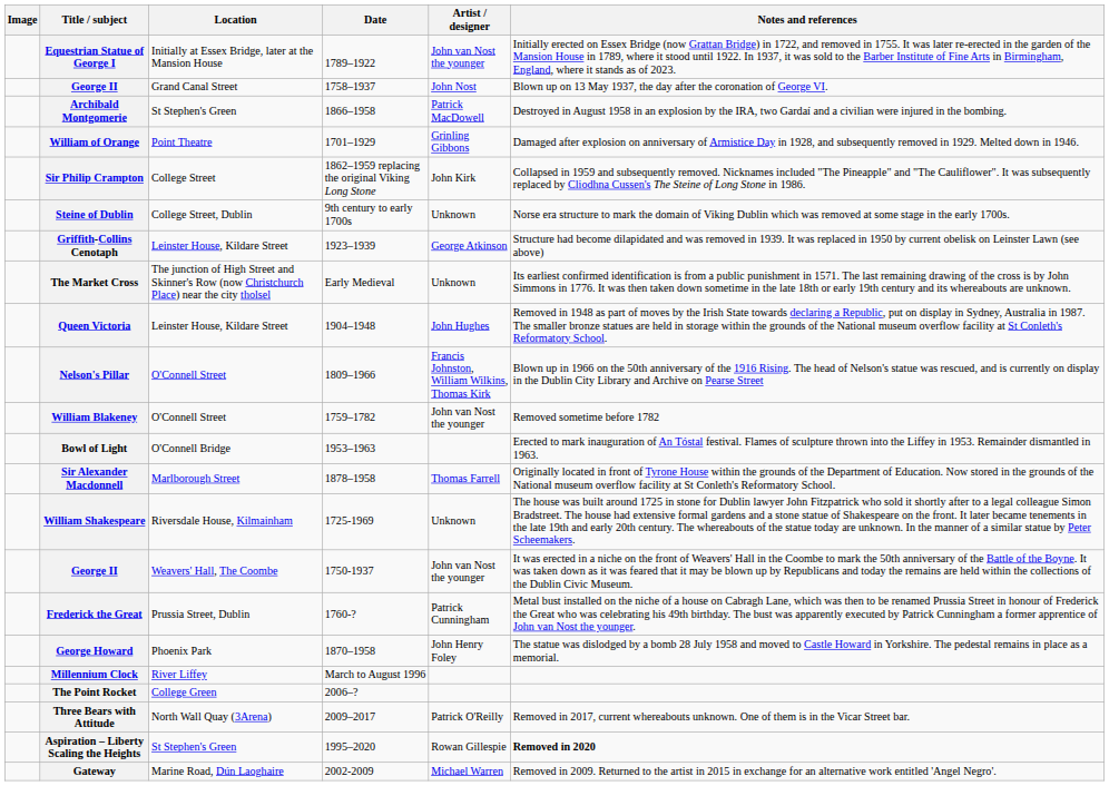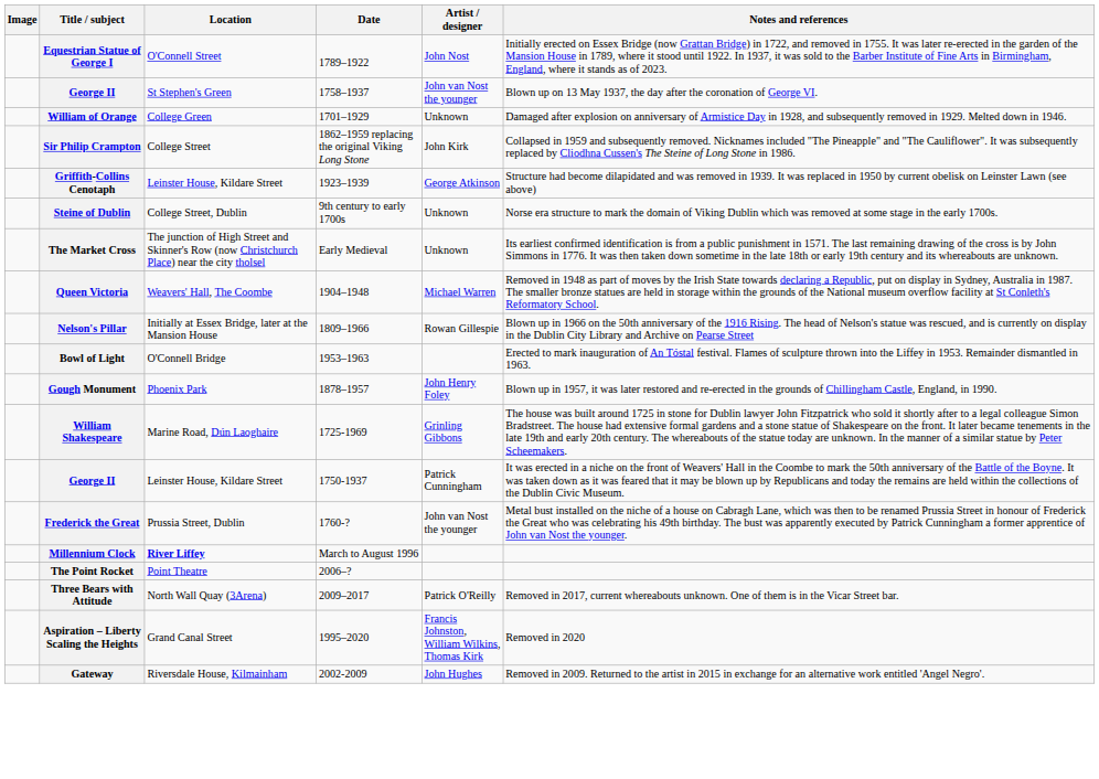 <table class="wikitable">
 <tr>
 <th>Image</th>
 <th>Title / subject</th>
 <th>Location</th>
 <th>Date</th>
 <th>Artist / designer</th>
 <th>Notes and references</th>
 </tr>
 <tr>
 <td></td>
 <th class="fn org"><a href='#'>Equestrian Statue of George I</a></th>
-<td>Initially at Essex Bridge, later at the Mansion House</td>
+<td><a href='#'>O'Connell Street</a></td>
 <td><br>1789–1922</td>
-<td><a href='#'>John van Nost the younger</a></td>
+<td><a href='#'>John Nost</a></td>
 <td>Initially erected on Essex Bridge (now <a href='#'>Grattan Bridge</a>) in 1722, and removed in 1755. It was later re-erected in the garden of the <a href='#'>Mansion House</a> in 1789, where it stood until 1922. In 1937, it was sold to the <a href='#'>Barber Institute of Fine Arts</a> in <a href='#'>Birmingham</a>, <a href='#'>England</a>, where it stands as of 2023.</td>
 </tr>
 <tr>
 <td></td>
 <th class="fn org"><a href='#'>George II</a></th>
-<td>Grand Canal Street</td>
+<td><a href='#'>St Stephen's Green</a></td>
 <td>1758–1937</td>
-<td><a href='#'>John Nost</a></td>
+<td><a href='#'>John van Nost the younger</a></td>
 <td>Blown up on 13 May 1937, the day after the coronation of <a href='#'>George VI</a>.</td>
 </tr>
 <tr>
 <td></td>
-<th><a href='#'>Archibald Montgomerie</a></th>
-<td>St Stephen's Green</td>
-<td>1866–1958</td>
-<td><a href='#'>Patrick MacDowell</a></td>
-<td>Destroyed in August 1958 in an explosion by the IRA, two Gardaí and a civilian were injured in the bombing.</td>
-</tr>
-<tr>
-<td></td>
 <th class="fn org"><a href='#'>William of Orange</a></th>
-<td><a href='#'>Point Theatre</a></td>
+<td><a href='#'>College Green</a></td>
 <td>1701–1929</td>
-<td><a href='#'>Grinling Gibbons</a></td>
+<td>Unknown</td>
 <td>Damaged after explosion on anniversary of <a href='#'>Armistice Day</a> in 1928, and subsequently removed in 1929.  Melted down in 1946. </td>
 </tr>
 <tr>
 <td></td>
 <th class="fn org"><a href='#'>Sir Philip Crampton</a></th>
 <td>College Street</td>
 <td>1862–1959 replacing the original Viking <em>Long Stone</em></td>
 <td>John Kirk</td>
 <td>Collapsed in 1959 and subsequently removed. Nicknames included "The Pineapple" and "The Cauliflower". It was subsequently replaced by <a href='#'>Cliodhna Cussen's</a> <em>The Steine of Long Stone</em> in 1986.</td>
 </tr>
 <tr>
 <td></td>
+<th class="fn org"><a href='#'>Griffith</a>-<a href='#'>Collins</a> Cenotaph</th>
+<td><a href='#'>Leinster House</a>, Kildare Street</td>
+<td>1923–1939</td>
+<td><a href='#'>George Atkinson</a></td>
+<td>Structure had become dilapidated and was removed in 1939. It was replaced in 1950 by current obelisk on Leinster Lawn (see above)</td>
+</tr>
+<tr>
+<td></td>
 <th><a href='#'>Steine of Dublin</a></th>
 <td>College Street, Dublin</td>
 <td>9th century to early 1700s</td>
 <td>Unknown</td>
 <td>Norse era structure to mark the domain of Viking Dublin which was removed at some stage in the early 1700s.</td>
-</tr>
-<tr>
-<td></td>
-<th class="fn org"><a href='#'>Griffith</a>-<a href='#'>Collins</a> Cenotaph</th>
-<td><a href='#'>Leinster House</a>, Kildare Street</td>
-<td>1923–1939</td>
-<td><a href='#'>George Atkinson</a></td>
-<td>Structure had become dilapidated and was removed in 1939. It was replaced in 1950 by current obelisk on Leinster Lawn (see above)</td>
 </tr>
 <tr>
 <td></td>
 <th class="fn org">The Market Cross</th>
 <td>The junction of High Street and Skinner's Row (now <a href='#'>Christchurch Place</a>) near the city <a href='#'>tholsel</a></td>
 <td>Early Medieval</td>
 <td>Unknown</td>
 <td>Its earliest confirmed identification is from a public punishment in 1571. The last remaining drawing of the cross is by John Simmons in 1776. It was then taken down sometime in the late 18th or early 19th century and its whereabouts are unknown.</td>
 </tr>
 <tr>
 <td></td>
 <th class="fn org"><a href='#'>Queen Victoria</a></th>
-<td>Leinster House, Kildare Street</td>
+<td><a href='#'>Weavers' Hall</a>, <a href='#'>The Coombe</a></td>
 <td>1904–1948</td>
-<td><a href='#'>John Hughes</a></td>
+<td><a href='#'>Michael Warren</a></td>
 <td>Removed in 1948 as part of moves by the Irish State towards <a href='#'>declaring a Republic</a>, put on display in Sydney, Australia in 1987. The smaller bronze statues are held in storage within the grounds of the National museum overflow facility at <a href='#'>St Conleth's Reformatory School</a>.</td>
 </tr>
 <tr>
 <td></td>
 <th class="fn org"><a href='#'>Nelson's Pillar</a></th>
-<td><a href='#'>O'Connell Street</a></td>
+<td>Initially at Essex Bridge, later at the Mansion House</td>
 <td>1809–1966</td>
-<td><a href='#'>Francis Johnston</a>,<br><a href='#'>William Wilkins</a>,<br><a href='#'>Thomas Kirk</a></td>
+<td>Rowan Gillespie</td>
 <td>Blown up in 1966 on the 50th anniversary of the <a href='#'>1916 Rising</a>. The head of Nelson's statue was rescued, and is currently on display in the Dublin City Library and Archive on <a href='#'>Pearse Street</a></td>
-</tr>
-<tr>
-<td></td>
-<th class="fn org"><a href='#'>William Blakeney</a></th>
-<td>O'Connell Street</td>
-<td>1759–1782</td>
-<td>John van Nost the younger</td>
-<td>Removed sometime before 1782</td>
 </tr>
 <tr>
 <td></td>
 <th class="fn org">Bowl of Light</th>
 <td>O'Connell Bridge</td>
 <td>1953–1963</td>
 <td></td>
 <td>Erected to mark inauguration of <a href='#'>An Tóstal</a> festival. Flames of sculpture thrown into the Liffey in 1953. Remainder dismantled in 1963.</td>
 </tr>
 <tr>
 <td></td>
-<th><a href='#'>Sir Alexander Macdonnell</a></th>
-<td><a href='#'>Marlborough Street</a></td>
-<td>1878–1958</td>
-<td><a href='#'>Thomas Farrell</a></td>
-<td>Originally located in front of <a href='#'>Tyrone House</a> within the grounds of the Department of Education. Now stored in the grounds of the National museum overflow facility at St Conleth's Reformatory School.</td>
+<th class="fn org"><a href='#'>Gough</a> Monument</th>
+<td><a href='#'>Phoenix Park</a></td>
+<td>1878–1957</td>
+<td><a href='#'>John Henry Foley</a></td>
+<td>Blown up in 1957, it was later restored and re-erected in the grounds of <a href='#'>Chillingham Castle</a>, England, in 1990.</td>
 </tr>
 <tr>
 <td></td>
 <th><a href='#'>William Shakespeare</a></th>
-<td>Riversdale House, <a href='#'>Kilmainham</a></td>
+<td>Marine Road, <a href='#'>Dún Laoghaire</a></td>
 <td>1725-1969</td>
-<td>Unknown</td>
+<td><a href='#'>Grinling Gibbons</a></td>
 <td>The house was built around 1725 in stone for Dublin lawyer John Fitzpatrick who sold it shortly after to a legal colleague Simon Bradstreet. The house had extensive formal gardens and a stone statue of Shakespeare on the front. It later became tenements in the late 19th and early 20th century. The whereabouts of the statue today are unknown. In the manner of a similar statue by <a href='#'>Peter Scheemakers</a>.</td>
 </tr>
 <tr>
 <td></td>
 <th><a href='#'>George II</a></th>
-<td><a href='#'>Weavers' Hall</a>, <a href='#'>The Coombe</a></td>
+<td>Leinster House, Kildare Street</td>
 <td>1750-1937</td>
-<td>John van Nost the younger</td>
+<td>Patrick Cunningham</td>
 <td>It was erected in a niche on the front of Weavers' Hall in the Coombe to mark the 50th anniversary of the <a href='#'>Battle of the Boyne</a>. It was taken down as it was feared that it may be blown up by Republicans and today the remains are held within the collections of the Dublin Civic Museum.</td>
 </tr>
 <tr>
 <td></td>
 <th><a href='#'>Frederick the Great</a></th>
 <td>Prussia Street, Dublin</td>
 <td>1760-?</td>
-<td>Patrick Cunningham</td>
+<td>John van Nost the younger</td>
 <td>Metal bust installed on the niche of a house on Cabragh Lane, which was then to be renamed Prussia Street in honour of Frederick the Great who was celebrating his 49th birthday. The bust was apparently executed by Patrick Cunningham a former apprentice of <a href='#'>John van Nost the younger</a>.</td>
 </tr>
 <tr>
 <td></td>
-<th class="fn org"><a href='#'>George Howard</a></th>
-<td>Phoenix Park</td>
-<td>1870–1958</td>
-<td>John Henry Foley</td>
-<td>The statue was dislodged by a bomb 28 July 1958 and moved to <a href='#'>Castle Howard</a> in Yorkshire. The pedestal remains in place as a memorial.</td>
-</tr>
-<tr>
-<td></td>
 <th class="fn org"><a href='#'>Millennium Clock</a></th>
-<td><a href='#'>River Liffey</a></td>
+<td><strong><a href='#'>River Liffey</a></strong></td>
 <td>March to August 1996</td>
 <td></td>
 <td></td>
 </tr>
 <tr>
 <td></td>
 <th class="fn org">The Point Rocket</th>
-<td><a href='#'>College Green</a></td>
+<td><a href='#'>Point Theatre</a></td>
 <td>2006–?</td>
 <td></td>
 <td></td>
 </tr>
 <tr>
 <td></td>
 <th class="fn org">Three Bears with Attitude</th>
 <td>North Wall Quay (<a href='#'>3Arena</a>)</td>
 <td>2009–2017</td>
 <td>Patrick O'Reilly</td>
 <td>Removed in 2017, current whereabouts unknown. One of them is in the Vicar Street bar.</td>
 </tr>
 <tr>
 <td></td>
 <th class="fn org">Aspiration – Liberty Scaling the Heights</th>
-<td><a href='#'>St Stephen's Green</a></td>
+<td>Grand Canal Street</td>
 <td>1995–2020</td>
-<td>Rowan Gillespie</td>
-<td><strong>Removed in 2020</strong></td>
+<td><a href='#'>Francis Johnston</a>,<br><a href='#'>William Wilkins</a>,<br><a href='#'>Thomas Kirk</a></td>
+<td>Removed in 2020</td>
 </tr>
 <tr>
 <td></td>
 <th class="fn org">Gateway</th>
-<td>Marine Road, <a href='#'>Dún Laoghaire</a></td>
+<td>Riversdale House, <a href='#'>Kilmainham</a></td>
 <td>2002-2009</td>
-<td><a href='#'>Michael Warren</a></td>
+<td><a href='#'>John Hughes</a></td>
 <td>Removed in 2009. Returned to the artist in 2015 in exchange for an alternative work entitled 'Angel Negro'.</td>
 </tr>
 </table>
